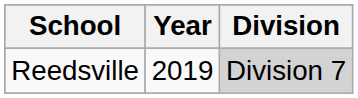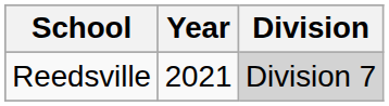 <table class="wikitable">
 <tr>
 <th>School</th>
 <th>Year</th>
 <th>Division</th>
 </tr>
 <tr>
 <td>Reedsville</td>
-<td>2019</td>
+<td>2021</td>
 <td style="background: lightgrey;">Division 7</td>
 </tr>
 </table>
